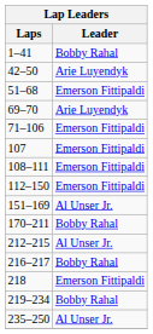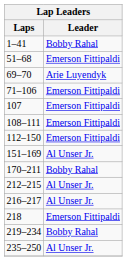 <table class="wikitable">
 <tr>
 <th colspan=2>Lap Leaders</th>
 </tr>
 <tr>
 <th>Laps</th>
 <th>Leader</th>
 </tr>
 <tr>
 <td>1–41</td>
 <td><a href='#'>Bobby Rahal</a></td>
-</tr>
-<tr>
-<td>42–50</td>
-<td><a href='#'>Arie Luyendyk</a></td>
 </tr>
 <tr>
 <td>51–68</td>
 <td><a href='#'>Emerson Fittipaldi</a></td>
 </tr>
 <tr>
 <td>69–70</td>
 <td><a href='#'>Arie Luyendyk</a></td>
 </tr>
 <tr>
 <td>71–106</td>
 <td><a href='#'>Emerson Fittipaldi</a></td>
 </tr>
 <tr>
 <td>107</td>
 <td><a href='#'>Emerson Fittipaldi</a></td>
 </tr>
 <tr>
 <td>108–111</td>
 <td><a href='#'>Emerson Fittipaldi</a></td>
 </tr>
 <tr>
 <td>112–150</td>
 <td><a href='#'>Emerson Fittipaldi</a></td>
 </tr>
 <tr>
 <td>151–169</td>
 <td><a href='#'>Al Unser Jr.</a></td>
 </tr>
 <tr>
 <td>170–211</td>
 <td><a href='#'>Bobby Rahal</a></td>
 </tr>
 <tr>
 <td>212–215</td>
 <td><a href='#'>Al Unser Jr.</a></td>
 </tr>
 <tr>
 <td>216–217</td>
-<td><a href='#'>Bobby Rahal</a></td>
+<td><a href='#'>Al Unser Jr.</a></td>
 </tr>
 <tr>
 <td>218</td>
 <td><a href='#'>Emerson Fittipaldi</a></td>
 </tr>
 <tr>
 <td>219–234</td>
 <td><a href='#'>Bobby Rahal</a></td>
 </tr>
 <tr>
 <td>235–250</td>
 <td><a href='#'>Al Unser Jr.</a></td>
 </tr>
 <tr>
 </tr>
 </table>
